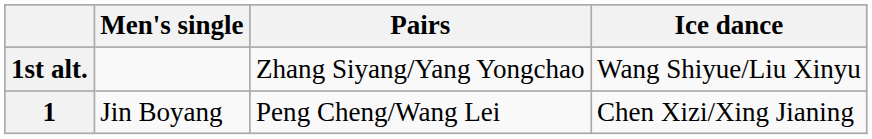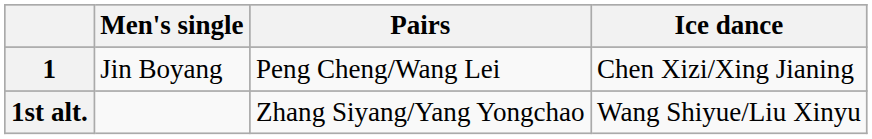 <table class="wikitable">
 <tr>
 <th></th>
 <th>Men's single</th>
 <th>Pairs</th>
 <th>Ice dance</th>
 </tr>
 <tr>
+<th>1</th>
+<td>Jin Boyang</td>
+<td>Peng Cheng/Wang Lei</td>
+<td>Chen Xizi/Xing Jianing</td>
+</tr>
+<tr>
 <th>1st alt.</th>
 <td></td>
 <td>Zhang Siyang/Yang Yongchao</td>
 <td>Wang Shiyue/Liu Xinyu</td>
 </tr>
-<tr>
-<th>1</th>
-<td>Jin Boyang</td>
-<td>Peng Cheng/Wang Lei</td>
-<td>Chen Xizi/Xing Jianing</td>
-</tr>
 </table>
